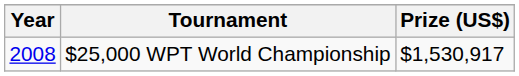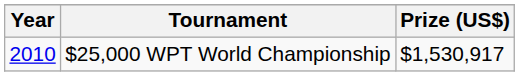 <table class="wikitable">
 <tr>
 </tr>
 <tr>
 <th>Year</th>
 <th>Tournament</th>
 <th>Prize (US$)</th>
 </tr>
 <tr>
-<td><a href='#'>2008</a></td>
+<td><a href='#'>2010</a></td>
 <td>$25,000 WPT World Championship</td>
 <td>$1,530,917</td>
 </tr>
 </table>
